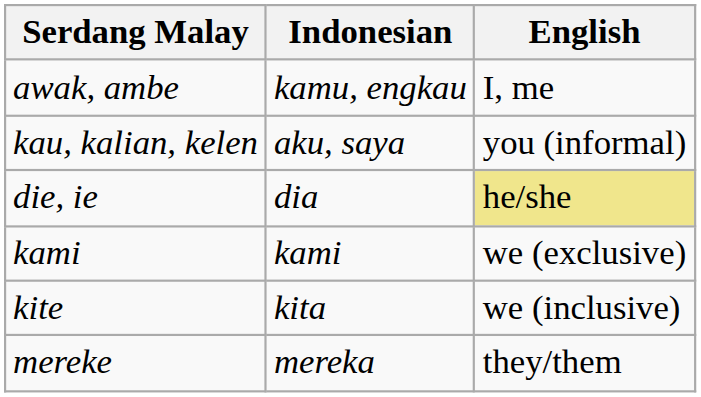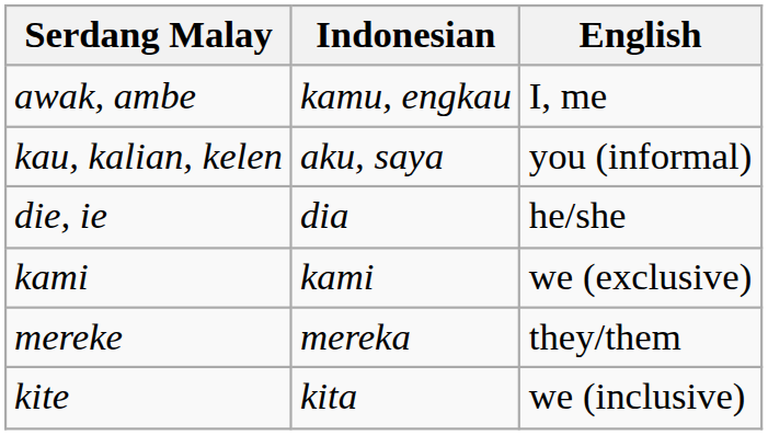 <table class="wikitable">
 <tr>
 <th>Serdang Malay</th>
 <th>Indonesian</th>
 <th>English</th>
 </tr>
 <tr>
 <td><em>awak, ambe</em></td>
 <td><em>kamu, engkau</em></td>
 <td>I, me</td>
 </tr>
 <tr>
 <td><em>kau, kalian, kelen</em></td>
 <td><em>aku, saya</em></td>
 <td>you (informal)</td>
 </tr>
 <tr>
 <td><em>die, ie</em></td>
 <td><em>dia</em></td>
-<td style="background: khaki;">he/she</td>
+<td>he/she</td>
 </tr>
 <tr>
 <td><em>kami</em></td>
 <td><em>kami</em></td>
 <td>we (exclusive)</td>
 </tr>
 <tr>
+<td><em>mereke</em></td>
+<td><em>mereka</em></td>
+<td>they/them</td>
+</tr>
+<tr>
 <td><em>kite</em></td>
 <td><em>kita</em></td>
 <td>we (inclusive)</td>
 </tr>
-<tr>
-<td><em>mereke</em></td>
-<td><em>mereka</em></td>
-<td>they/them</td>
-</tr>
 </table>
